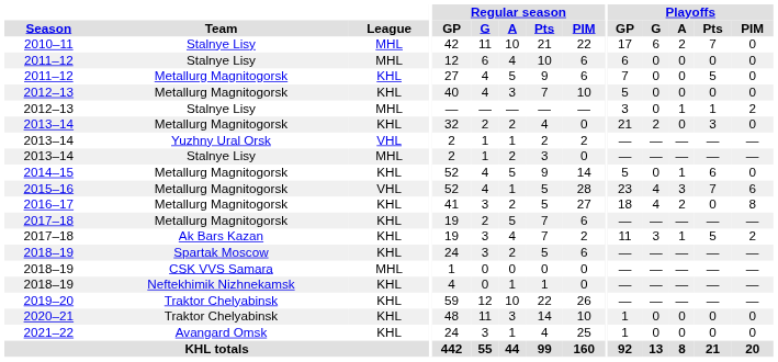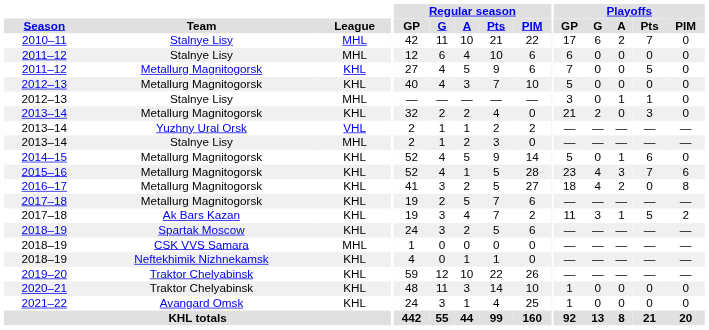 <table border="0" cellpadding="1" cellspacing="0" style="text-align:center; width:60em">
 <tr bgcolor="#e0e0e0">
 <th colspan="3" bgcolor="#ffffff"></th>
 <th rowspan="99" bgcolor="#ffffff"></th>
 <th colspan="5"><a href='#'>Regular season</a></th>
 <th rowspan="99" bgcolor="#ffffff"></th>
 <th colspan="5"><a href='#'>Playoffs</a></th>
 </tr>
 <tr bgcolor="#e0e0e0">
 <th><a href='#'>Season</a></th>
 <th>Team</th>
 <th>League</th>
 <th>GP</th>
 <th><a href='#'>G</a></th>
 <th><a href='#'>A</a></th>
 <th><a href='#'>Pts</a></th>
 <th><a href='#'>PIM</a></th>
 <th>GP</th>
 <th>G</th>
 <th>A</th>
 <th>Pts</th>
 <th>PIM</th>
 </tr>
 <tr>
 <td><a href='#'>2010–11</a></td>
 <td><a href='#'>Stalnye Lisy</a></td>
 <td><a href='#'>MHL</a></td>
 <td>42</td>
 <td>11</td>
 <td>10</td>
 <td>21</td>
 <td>22</td>
 <td>17</td>
 <td>6</td>
 <td>2</td>
 <td>7</td>
 <td>0</td>
 </tr>
 <tr bgcolor="#f0f0f0">
 <td><a href='#'>2011–12</a></td>
 <td>Stalnye Lisy</td>
 <td>MHL</td>
 <td>12</td>
 <td>6</td>
 <td>4</td>
 <td>10</td>
 <td>6</td>
 <td>6</td>
 <td>0</td>
 <td>0</td>
 <td>0</td>
 <td>0</td>
 </tr>
 <tr>
 <td><a href='#'>2011–12</a></td>
 <td><a href='#'>Metallurg Magnitogorsk</a></td>
 <td><a href='#'>KHL</a></td>
 <td>27</td>
 <td>4</td>
 <td>5</td>
 <td>9</td>
 <td>6</td>
 <td>7</td>
 <td>0</td>
 <td>0</td>
 <td>5</td>
 <td>0</td>
 </tr>
 <tr bgcolor="#f0f0f0">
 <td><a href='#'>2012–13</a></td>
 <td>Metallurg Magnitogorsk</td>
 <td>KHL</td>
 <td>40</td>
 <td>4</td>
 <td>3</td>
 <td>7</td>
 <td>10</td>
 <td>5</td>
 <td>0</td>
 <td>0</td>
 <td>0</td>
 <td>0</td>
 </tr>
 <tr>
 <td>2012–13</td>
 <td>Stalnye Lisy</td>
 <td>MHL</td>
 <td>—</td>
 <td>—</td>
 <td>—</td>
 <td>—</td>
 <td>—</td>
 <td>3</td>
 <td>0</td>
 <td>1</td>
 <td>1</td>
-<td>2</td>
+<td>0</td>
 </tr>
 <tr bgcolor="#f0f0f0">
 <td><a href='#'>2013–14</a></td>
 <td>Metallurg Magnitogorsk</td>
 <td>KHL</td>
 <td>32</td>
 <td>2</td>
 <td>2</td>
 <td>4</td>
 <td>0</td>
 <td>21</td>
 <td>2</td>
 <td>0</td>
 <td>3</td>
 <td>0</td>
 </tr>
 <tr>
 <td>2013–14</td>
 <td><a href='#'>Yuzhny Ural Orsk</a></td>
 <td><a href='#'>VHL</a></td>
 <td>2</td>
 <td>1</td>
 <td>1</td>
 <td>2</td>
 <td>2</td>
 <td>—</td>
 <td>—</td>
 <td>—</td>
 <td>—</td>
 <td>—</td>
 </tr>
 <tr bgcolor="#f0f0f0">
 <td>2013–14</td>
 <td>Stalnye Lisy</td>
 <td>MHL</td>
 <td>2</td>
 <td>1</td>
 <td>2</td>
 <td>3</td>
 <td>0</td>
 <td>—</td>
 <td>—</td>
 <td>—</td>
 <td>—</td>
 <td>—</td>
 </tr>
 <tr>
 <td><a href='#'>2014–15</a></td>
 <td>Metallurg Magnitogorsk</td>
 <td>KHL</td>
 <td>52</td>
 <td>4</td>
 <td>5</td>
 <td>9</td>
 <td>14</td>
 <td>5</td>
 <td>0</td>
 <td>1</td>
 <td>6</td>
 <td>0</td>
 </tr>
 <tr bgcolor="#f0f0f0">
 <td><a href='#'>2015–16</a></td>
 <td>Metallurg Magnitogorsk</td>
-<td>VHL</td>
+<td>KHL</td>
 <td>52</td>
 <td>4</td>
 <td>1</td>
 <td>5</td>
 <td>28</td>
 <td>23</td>
 <td>4</td>
 <td>3</td>
 <td>7</td>
 <td>6</td>
 </tr>
 <tr>
 <td><a href='#'>2016–17</a></td>
 <td>Metallurg Magnitogorsk</td>
 <td>KHL</td>
 <td>41</td>
 <td>3</td>
 <td>2</td>
 <td>5</td>
 <td>27</td>
 <td>18</td>
 <td>4</td>
 <td>2</td>
 <td>0</td>
 <td>8</td>
 </tr>
 <tr bgcolor="#f0f0f0">
 <td><a href='#'>2017–18</a></td>
 <td>Metallurg Magnitogorsk</td>
 <td>KHL</td>
 <td>19</td>
 <td>2</td>
 <td>5</td>
 <td>7</td>
 <td>6</td>
 <td>—</td>
 <td>—</td>
 <td>—</td>
 <td>—</td>
 <td>—</td>
 </tr>
 <tr>
 <td>2017–18</td>
 <td><a href='#'>Ak Bars Kazan</a></td>
 <td>KHL</td>
 <td>19</td>
 <td>3</td>
 <td>4</td>
 <td>7</td>
 <td>2</td>
 <td>11</td>
 <td>3</td>
 <td>1</td>
 <td>5</td>
 <td>2</td>
 </tr>
 <tr bgcolor="#f0f0f0">
 <td><a href='#'>2018–19</a></td>
 <td><a href='#'>Spartak Moscow</a></td>
 <td>KHL</td>
 <td>24</td>
 <td>3</td>
 <td>2</td>
 <td>5</td>
 <td>6</td>
 <td>—</td>
 <td>—</td>
 <td>—</td>
 <td>—</td>
 <td>—</td>
 </tr>
 <tr>
 <td>2018–19</td>
 <td><a href='#'>CSK VVS Samara</a></td>
 <td>MHL</td>
 <td>1</td>
 <td>0</td>
 <td>0</td>
 <td>0</td>
 <td>0</td>
 <td>—</td>
 <td>—</td>
 <td>—</td>
 <td>—</td>
 <td>—</td>
 </tr>
 <tr align="center" bgcolor="#f0f0f0">
 <td>2018–19</td>
 <td><a href='#'>Neftekhimik Nizhnekamsk</a></td>
 <td>KHL</td>
 <td>4</td>
 <td>0</td>
 <td>1</td>
 <td>1</td>
 <td>0</td>
 <td>—</td>
 <td>—</td>
 <td>—</td>
 <td>—</td>
 <td>—</td>
 </tr>
 <tr>
 <td><a href='#'>2019–20</a></td>
 <td><a href='#'>Traktor Chelyabinsk</a></td>
 <td>KHL</td>
 <td>59</td>
 <td>12</td>
 <td>10</td>
 <td>22</td>
 <td>26</td>
 <td>—</td>
 <td>—</td>
 <td>—</td>
 <td>—</td>
 <td>—</td>
 </tr>
 <tr bgcolor="#f0f0f0">
 <td><a href='#'>2020–21</a></td>
 <td>Traktor Chelyabinsk</td>
 <td>KHL</td>
 <td>48</td>
 <td>11</td>
 <td>3</td>
 <td>14</td>
 <td>10</td>
 <td>1</td>
 <td>0</td>
 <td>0</td>
 <td>0</td>
 <td>0</td>
 </tr>
 <tr>
 <td><a href='#'>2021–22</a></td>
 <td><a href='#'>Avangard Omsk</a></td>
 <td>KHL</td>
 <td>24</td>
 <td>3</td>
 <td>1</td>
 <td>4</td>
 <td>25</td>
 <td>1</td>
 <td>0</td>
 <td>0</td>
 <td>0</td>
 <td>0</td>
 </tr>
 <tr bgcolor="#e0e0e0">
 <th colspan="3">KHL totals</th>
 <th>442</th>
 <th>55</th>
 <th>44</th>
 <th>99</th>
 <th>160</th>
 <th>92</th>
 <th>13</th>
 <th>8</th>
 <th>21</th>
 <th>20</th>
 </tr>
 </table>
